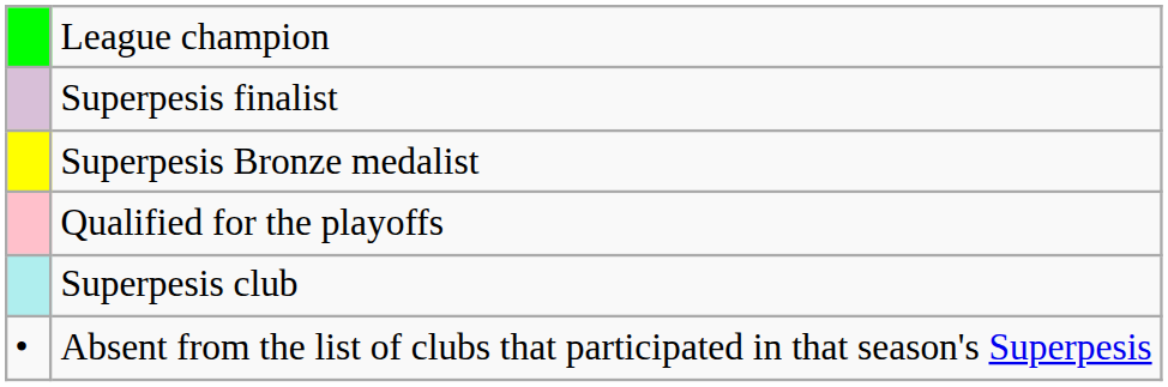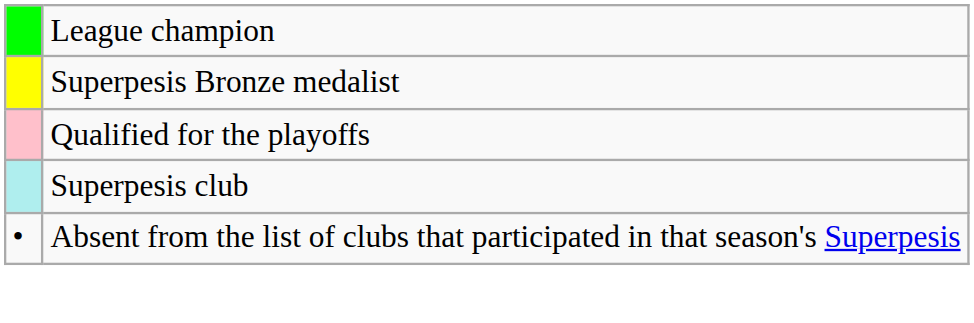 <table class="wikitable" style="text-align:left;font-size:85%">
 <tr>
 <td style="width:10px;background-color:lime"></td>
 <td>League champion</td>
-</tr>
-<tr>
-<td style="width:10px;background-color:thistle"></td>
-<td>Superpesis finalist</td>
 </tr>
 <tr>
 <td style="width:10px;background-color:yellow"></td>
 <td>Superpesis Bronze medalist</td>
 </tr>
 <tr>
 <td style="width:10px;background-color:pink"></td>
 <td>Qualified for the playoffs</td>
 </tr>
 <tr>
 <td style="width:10px;background-color:#afeeee"></td>
 <td>Superpesis club</td>
 </tr>
 <tr>
 <td style="width:10px">•</td>
 <td>Absent from the list of clubs that participated in that season's <a href='#'>Superpesis</a></td>
 </tr>
 </table>
